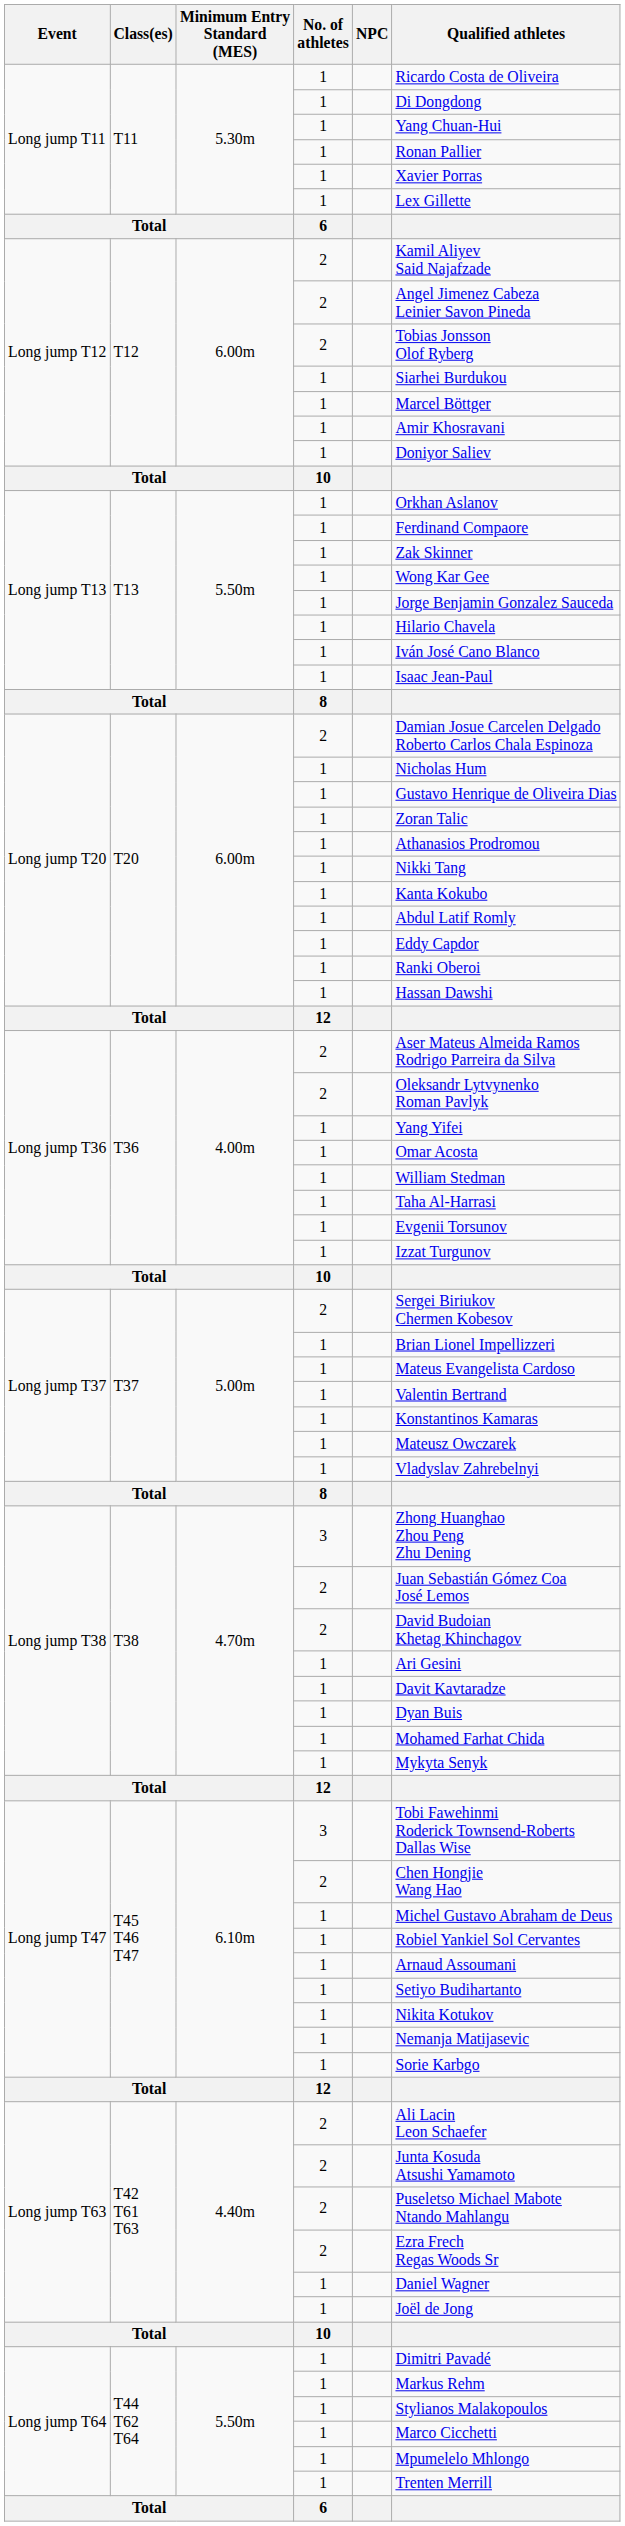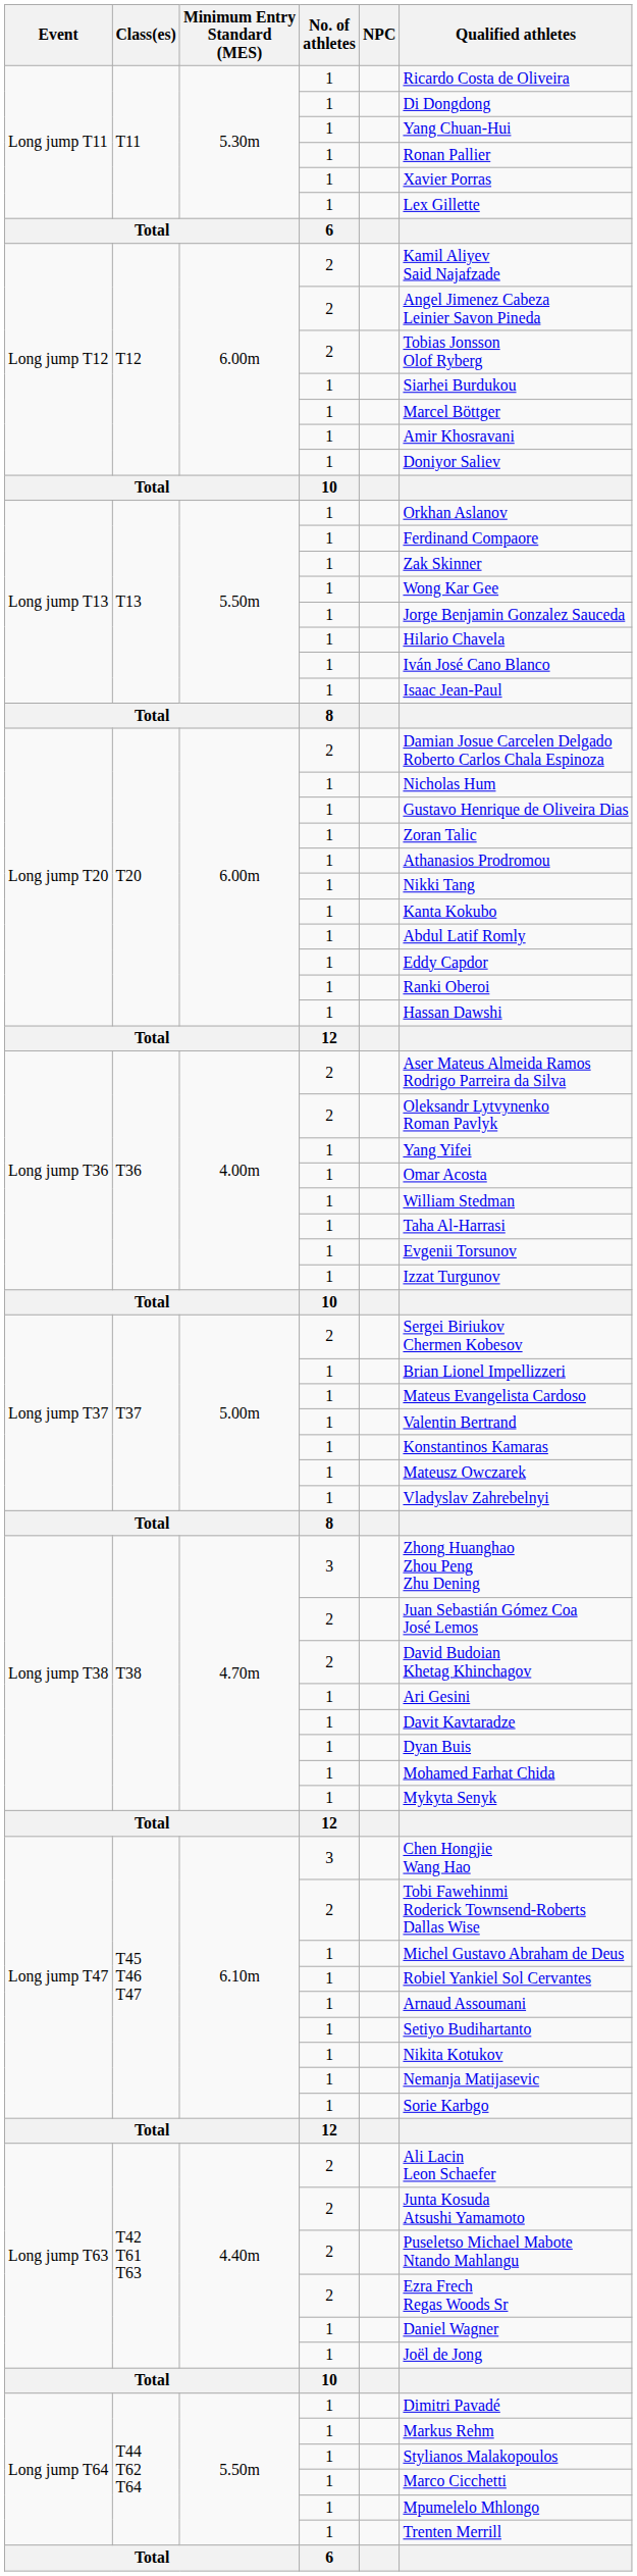 <table class="wikitable">
 <tr>
 <th>Event</th>
 <th>Class(es)</th>
 <th>Minimum Entry<br> Standard<br> (MES)</th>
 <th>No. of<br> athletes</th>
 <th>NPC</th>
 <th>Qualified athletes</th>
 </tr>
 <tr>
 <td rowspan=6>Long jump T11</td>
 <td rowspan=6>T11</td>
 <td rowspan=6 align="center">5.30m</td>
 <td align=center>1</td>
 <td></td>
 <td><a href='#'>Ricardo Costa de Oliveira</a></td>
 </tr>
 <tr>
 <td align=center>1</td>
 <td></td>
 <td><a href='#'>Di Dongdong</a></td>
 </tr>
 <tr>
 <td align=center>1</td>
 <td></td>
 <td><a href='#'>Yang Chuan-Hui</a></td>
 </tr>
 <tr>
 <td align=center>1</td>
 <td></td>
 <td><a href='#'>Ronan Pallier</a></td>
 </tr>
 <tr>
 <td align=center>1</td>
 <td></td>
 <td><a href='#'>Xavier Porras</a></td>
 </tr>
 <tr>
 <td align=center>1</td>
 <td></td>
 <td><a href='#'>Lex Gillette</a></td>
 </tr>
 <tr>
 <th colspan=3>Total</th>
 <th>6</th>
 <th></th>
 <th></th>
 </tr>
 <tr>
 <td rowspan=7>Long jump T12</td>
 <td rowspan=7>T12</td>
 <td rowspan=7 align="center">6.00m</td>
 <td align=center>2</td>
 <td></td>
 <td><a href='#'>Kamil Aliyev</a><br><a href='#'>Said Najafzade</a></td>
 </tr>
 <tr>
 <td align=center>2</td>
 <td></td>
 <td><a href='#'>Angel Jimenez Cabeza</a><br><a href='#'>Leinier Savon Pineda</a></td>
 </tr>
 <tr>
 <td align=center>2</td>
 <td></td>
 <td><a href='#'>Tobias Jonsson</a><br><a href='#'>Olof Ryberg</a></td>
 </tr>
 <tr>
 <td align=center>1</td>
 <td></td>
 <td><a href='#'>Siarhei Burdukou</a></td>
 </tr>
 <tr>
 <td align=center>1</td>
 <td></td>
 <td><a href='#'>Marcel Böttger</a></td>
 </tr>
 <tr>
 <td align=center>1</td>
 <td></td>
 <td><a href='#'>Amir Khosravani</a></td>
 </tr>
 <tr>
 <td align=center>1</td>
 <td></td>
 <td><a href='#'>Doniyor Saliev</a></td>
 </tr>
 <tr>
 <th colspan=3>Total</th>
 <th>10</th>
 <th></th>
 <th></th>
 </tr>
 <tr>
 <td rowspan=8>Long jump T13</td>
 <td rowspan=8>T13</td>
 <td rowspan=8 align="center">5.50m</td>
 <td align=center>1</td>
 <td></td>
 <td><a href='#'>Orkhan Aslanov</a></td>
 </tr>
 <tr>
 <td align=center>1</td>
 <td></td>
 <td><a href='#'>Ferdinand Compaore</a></td>
 </tr>
 <tr>
 <td align=center>1</td>
 <td></td>
 <td><a href='#'>Zak Skinner</a></td>
 </tr>
 <tr>
 <td align=center>1</td>
 <td></td>
 <td><a href='#'>Wong Kar Gee</a></td>
 </tr>
 <tr>
 <td align=center>1</td>
 <td></td>
 <td><a href='#'>Jorge Benjamin Gonzalez Sauceda</a></td>
 </tr>
 <tr>
 <td align=center>1</td>
 <td></td>
 <td><a href='#'>Hilario Chavela</a></td>
 </tr>
 <tr>
 <td align=center>1</td>
 <td></td>
 <td><a href='#'>Iván José Cano Blanco</a></td>
 </tr>
 <tr>
 <td align=center>1</td>
 <td></td>
 <td><a href='#'>Isaac Jean-Paul</a></td>
 </tr>
 <tr>
 <th colspan=3>Total</th>
 <th>8</th>
 <th></th>
 <th></th>
 </tr>
 <tr>
 <td rowspan=11>Long jump T20</td>
 <td rowspan=11>T20</td>
 <td rowspan=11 align="center">6.00m</td>
 <td align=center>2</td>
 <td></td>
 <td><a href='#'>Damian Josue Carcelen Delgado</a><br><a href='#'>Roberto Carlos Chala Espinoza</a></td>
 </tr>
 <tr>
 <td align=center>1</td>
 <td></td>
 <td><a href='#'>Nicholas Hum</a></td>
 </tr>
 <tr>
 <td align=center>1</td>
 <td></td>
 <td><a href='#'>Gustavo Henrique de Oliveira Dias</a></td>
 </tr>
 <tr>
 <td align=center>1</td>
 <td></td>
 <td><a href='#'>Zoran Talic</a></td>
 </tr>
 <tr>
 <td align=center>1</td>
 <td></td>
 <td><a href='#'>Athanasios Prodromou</a></td>
 </tr>
 <tr>
 <td align=center>1</td>
 <td></td>
 <td><a href='#'>Nikki Tang</a></td>
 </tr>
 <tr>
 <td align=center>1</td>
 <td></td>
 <td><a href='#'>Kanta Kokubo</a></td>
 </tr>
 <tr>
 <td align=center>1</td>
 <td></td>
 <td><a href='#'>Abdul Latif Romly</a></td>
 </tr>
 <tr>
 <td align=center>1</td>
 <td></td>
 <td><a href='#'>Eddy Capdor</a></td>
 </tr>
 <tr>
 <td align=center>1</td>
 <td></td>
 <td><a href='#'>Ranki Oberoi</a></td>
 </tr>
 <tr>
 <td align=center>1</td>
 <td></td>
 <td><a href='#'>Hassan Dawshi</a></td>
 </tr>
 <tr>
 <th colspan=3>Total</th>
 <th>12</th>
 <th></th>
 <th></th>
 </tr>
 <tr>
 <td rowspan=8>Long jump T36</td>
 <td rowspan=8>T36</td>
 <td rowspan=8 align="center">4.00m</td>
 <td align=center>2</td>
 <td></td>
 <td><a href='#'>Aser Mateus Almeida Ramos</a><br><a href='#'>Rodrigo Parreira da Silva</a></td>
 </tr>
 <tr>
 <td align=center>2</td>
 <td></td>
 <td><a href='#'>Oleksandr Lytvynenko</a><br> <a href='#'>Roman Pavlyk</a></td>
 </tr>
 <tr>
 <td align=center>1</td>
 <td></td>
 <td><a href='#'>Yang Yifei</a></td>
 </tr>
 <tr>
 <td align=center>1</td>
 <td></td>
 <td><a href='#'>Omar Acosta</a></td>
 </tr>
 <tr>
 <td align=center>1</td>
 <td></td>
 <td><a href='#'>William Stedman</a></td>
 </tr>
 <tr>
 <td align=center>1</td>
 <td></td>
 <td><a href='#'>Taha Al-Harrasi</a></td>
 </tr>
 <tr>
 <td align=center>1</td>
 <td></td>
 <td><a href='#'>Evgenii Torsunov</a></td>
 </tr>
 <tr>
 <td align=center>1</td>
 <td></td>
 <td><a href='#'>Izzat Turgunov</a></td>
 </tr>
 <tr>
 <th colspan=3>Total</th>
 <th>10</th>
 <th></th>
 <th></th>
 </tr>
 <tr>
 <td rowspan=7>Long jump T37</td>
 <td rowspan=7>T37</td>
 <td rowspan=7 align="center">5.00m</td>
 <td align=center>2</td>
 <td></td>
 <td><a href='#'>Sergei Biriukov</a><br><a href='#'>Chermen Kobesov</a></td>
 </tr>
 <tr>
 <td align=center>1</td>
 <td></td>
 <td><a href='#'>Brian Lionel Impellizzeri</a></td>
 </tr>
 <tr>
 <td align=center>1</td>
 <td></td>
 <td><a href='#'>Mateus Evangelista Cardoso</a></td>
 </tr>
 <tr>
 <td align=center>1</td>
 <td></td>
 <td><a href='#'>Valentin Bertrand</a></td>
 </tr>
 <tr>
 <td align=center>1</td>
 <td></td>
 <td><a href='#'>Konstantinos Kamaras</a></td>
 </tr>
 <tr>
 <td align=center>1</td>
 <td></td>
 <td><a href='#'>Mateusz Owczarek</a></td>
 </tr>
 <tr>
 <td align=center>1</td>
 <td></td>
 <td><a href='#'>Vladyslav Zahrebelnyi</a></td>
 </tr>
 <tr>
 <th colspan=3>Total</th>
 <th>8</th>
 <th></th>
 <th></th>
 </tr>
 <tr>
 <td rowspan=8>Long jump T38</td>
 <td rowspan=8>T38</td>
 <td rowspan=8 align="center">4.70m</td>
 <td align=center>3</td>
 <td></td>
 <td><a href='#'>Zhong Huanghao</a><br><a href='#'>Zhou Peng</a><br><a href='#'>Zhu Dening</a></td>
 </tr>
 <tr>
 <td align=center>2</td>
 <td></td>
 <td><a href='#'>Juan Sebastián Gómez Coa</a><br><a href='#'>José Lemos</a></td>
 </tr>
 <tr>
 <td align=center>2</td>
 <td></td>
 <td><a href='#'>David Budoian</a><br><a href='#'>Khetag Khinchagov</a></td>
 </tr>
 <tr>
 <td align=center>1</td>
 <td></td>
 <td><a href='#'>Ari Gesini</a></td>
 </tr>
 <tr>
 <td align=center>1</td>
 <td></td>
 <td><a href='#'>Davit Kavtaradze</a></td>
 </tr>
 <tr>
 <td align=center>1</td>
 <td></td>
 <td><a href='#'>Dyan Buis</a></td>
 </tr>
 <tr>
 <td align=center>1</td>
 <td></td>
 <td><a href='#'>Mohamed Farhat Chida</a></td>
 </tr>
 <tr>
 <td align=center>1</td>
 <td></td>
 <td><a href='#'>Mykyta Senyk</a></td>
 </tr>
 <tr>
 <th colspan=3>Total</th>
 <th>12</th>
 <th></th>
 <th></th>
 </tr>
 <tr>
 <td rowspan=9>Long jump T47</td>
 <td rowspan=9>T45<br>T46<br>T47</td>
 <td rowspan=9 align="center">6.10m</td>
 <td align=center>3</td>
 <td></td>
-<td><a href='#'>Tobi Fawehinmi</a><br><a href='#'>Roderick Townsend-Roberts</a><br><a href='#'>Dallas Wise</a></td>
+<td><a href='#'>Chen Hongjie</a><br><a href='#'>Wang Hao</a></td>
 </tr>
 <tr>
 <td align=center>2</td>
 <td></td>
-<td><a href='#'>Chen Hongjie</a><br><a href='#'>Wang Hao</a></td>
+<td><a href='#'>Tobi Fawehinmi</a><br><a href='#'>Roderick Townsend-Roberts</a><br><a href='#'>Dallas Wise</a></td>
 </tr>
 <tr>
 <td align=center>1</td>
 <td></td>
 <td><a href='#'>Michel Gustavo Abraham de Deus</a></td>
 </tr>
 <tr>
 <td align=center>1</td>
 <td></td>
 <td><a href='#'>Robiel Yankiel Sol Cervantes</a></td>
 </tr>
 <tr>
 <td align=center>1</td>
 <td></td>
 <td><a href='#'>Arnaud Assoumani</a></td>
 </tr>
 <tr>
 <td align=center>1</td>
 <td></td>
 <td><a href='#'>Setiyo Budihartanto</a></td>
 </tr>
 <tr>
 <td align=center>1</td>
 <td></td>
 <td><a href='#'>Nikita Kotukov</a></td>
 </tr>
 <tr>
 <td align=center>1</td>
 <td></td>
 <td><a href='#'>Nemanja Matijasevic</a></td>
 </tr>
 <tr>
 <td align=center>1</td>
 <td></td>
 <td><a href='#'>Sorie Karbgo</a></td>
 </tr>
 <tr>
 <th colspan=3>Total</th>
 <th>12</th>
 <th></th>
 <th></th>
 </tr>
 <tr>
 <td rowspan=6>Long jump T63</td>
 <td rowspan=6>T42<br>T61<br>T63</td>
 <td rowspan=6 align="center">4.40m</td>
 <td align=center>2</td>
 <td></td>
 <td><a href='#'>Ali Lacin</a><br><a href='#'>Leon Schaefer</a></td>
 </tr>
 <tr>
 <td align=center>2</td>
 <td></td>
 <td><a href='#'>Junta Kosuda</a><br><a href='#'>Atsushi Yamamoto</a></td>
 </tr>
 <tr>
 <td align=center>2</td>
 <td></td>
 <td><a href='#'>Puseletso Michael Mabote</a><br><a href='#'>Ntando Mahlangu</a></td>
 </tr>
 <tr>
 <td align=center>2</td>
 <td></td>
 <td><a href='#'>Ezra Frech</a><br><a href='#'>Regas Woods Sr</a></td>
 </tr>
 <tr>
 <td align=center>1</td>
 <td></td>
 <td><a href='#'>Daniel Wagner</a></td>
 </tr>
 <tr>
 <td align=center>1</td>
 <td></td>
 <td><a href='#'>Joël de Jong</a></td>
 </tr>
 <tr>
 <th colspan=3>Total</th>
 <th>10</th>
 <th></th>
 <th></th>
 </tr>
 <tr>
 <td rowspan=6>Long jump T64</td>
 <td rowspan=6>T44<br>T62<br>T64</td>
 <td rowspan=6 align="center">5.50m</td>
 <td align=center>1</td>
 <td></td>
 <td><a href='#'>Dimitri Pavadé</a></td>
 </tr>
 <tr>
 <td align=center>1</td>
 <td></td>
 <td><a href='#'>Markus Rehm</a></td>
 </tr>
 <tr>
 <td align=center>1</td>
 <td></td>
 <td><a href='#'>Stylianos Malakopoulos</a></td>
 </tr>
 <tr>
 <td align=center>1</td>
 <td></td>
 <td><a href='#'>Marco Cicchetti</a></td>
 </tr>
 <tr>
 <td align=center>1</td>
 <td></td>
 <td><a href='#'>Mpumelelo Mhlongo</a></td>
 </tr>
 <tr>
 <td align=center>1</td>
 <td></td>
 <td><a href='#'>Trenten Merrill</a></td>
 </tr>
 <tr>
 <th colspan=3>Total</th>
 <th>6</th>
 <th></th>
 <th></th>
 </tr>
 </table>
